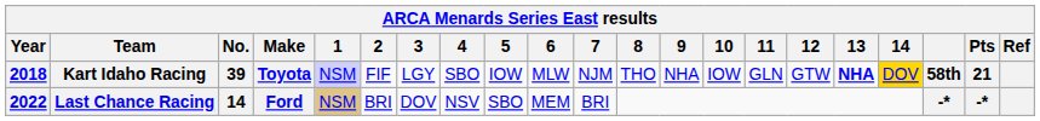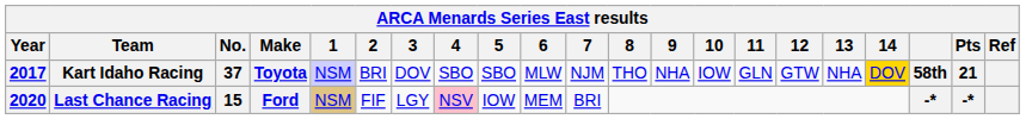 <table class="wikitable" style="text-align:center; font-size:75%">
 <tr>
 <th colspan=21><a href='#'>ARCA Menards Series East</a> results</th>
 </tr>
 <tr>
 <th>Year</th>
 <th>Team</th>
 <th>No.</th>
 <th>Make</th>
 <th>1</th>
 <th>2</th>
 <th>3</th>
 <th>4</th>
 <th>5</th>
 <th>6</th>
 <th>7</th>
 <th>8</th>
 <th>9</th>
 <th>10</th>
 <th>11</th>
 <th>12</th>
 <th>13</th>
 <th>14</th>
 <th></th>
 <th>Pts</th>
 <th>Ref</th>
 </tr>
 <tr>
-<th><a href='#'>2018</a></th>
+<th><a href='#'>2017</a></th>
 <th>Kart Idaho Racing</th>
-<th>39</th>
+<th>37</th>
 <th><a href='#'>Toyota</a></th>
 <td style="background:#CFCFFF;"><a href='#'>NSM</a><br></td>
-<td><a href='#'>FIF</a></td>
-<td><a href='#'>LGY</a></td>
+<td><a href='#'>BRI</a></td>
+<td><a href='#'>DOV</a></td>
 <td><a href='#'>SBO</a></td>
-<td><a href='#'>IOW</a></td>
+<td><a href='#'>SBO</a></td>
 <td><a href='#'>MLW</a></td>
 <td><a href='#'>NJM</a></td>
 <td><a href='#'>THO</a></td>
 <td><a href='#'>NHA</a></td>
 <td><a href='#'>IOW</a></td>
 <td><a href='#'>GLN</a></td>
 <td><a href='#'>GTW</a></td>
-<td><strong><a href='#'>NHA</a></strong></td>
+<td><a href='#'>NHA</a></td>
 <td style="background: gold;"><a href='#'>DOV</a></td>
 <th>58th</th>
 <th>21</th>
 <th></th>
 </tr>
 <tr>
-<th><a href='#'>2022</a></th>
+<th><a href='#'>2020</a></th>
 <th><a href='#'>Last Chance Racing</a></th>
-<th>14</th>
+<th>15</th>
 <th><a href='#'>Ford</a></th>
 <td style="background:#DFC484;"><a href='#'>NSM</a><br></td>
-<td><a href='#'>BRI</a></td>
-<td><a href='#'>DOV</a></td>
-<td><a href='#'>NSV</a></td>
-<td><a href='#'>SBO</a></td>
+<td><a href='#'>FIF</a></td>
+<td><a href='#'>LGY</a></td>
+<td style="background: pink;"><a href='#'>NSV</a></td>
+<td><a href='#'>IOW</a></td>
 <td><a href='#'>MEM</a></td>
 <td><a href='#'>BRI</a></td>
 <td colspan=7></td>
 <th>-*</th>
 <th>-*</th>
 <th></th>
 </tr>
 </table>
